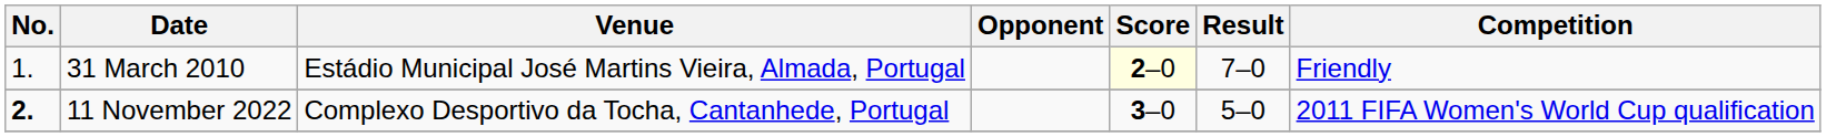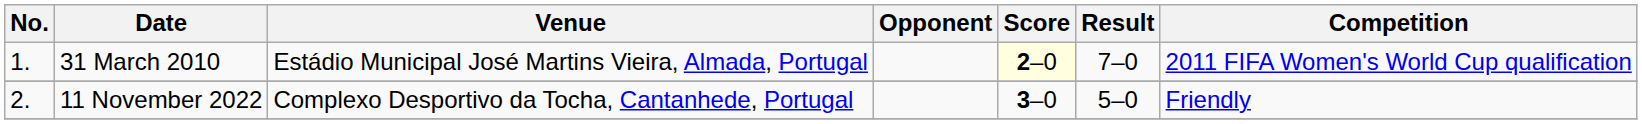 <table class="wikitable">
 <tr>
 <th>No.</th>
 <th>Date</th>
 <th>Venue</th>
 <th>Opponent</th>
 <th>Score</th>
 <th>Result</th>
 <th>Competition</th>
 </tr>
 <tr>
 <td>1.</td>
 <td>31 March 2010</td>
 <td>Estádio Municipal José Martins Vieira, <a href='#'>Almada</a>, <a href='#'>Portugal</a></td>
 <td></td>
 <td align=center style="background: lightyellow;"><strong>2</strong>–0</td>
 <td align=center>7–0</td>
-<td><a href='#'>Friendly</a></td>
+<td><a href='#'>2011 FIFA Women's World Cup qualification</a></td>
 </tr>
 <tr>
 </tr>
 <tr>
-<td><strong>2.</strong></td>
+<td>2.</td>
 <td>11 November 2022</td>
 <td>Complexo Desportivo da Tocha, <a href='#'>Cantanhede</a>, <a href='#'>Portugal</a></td>
 <td></td>
 <td align=center><strong>3</strong>–0</td>
 <td align=center>5–0</td>
-<td><a href='#'>2011 FIFA Women's World Cup qualification</a></td>
+<td><a href='#'>Friendly</a></td>
 </tr>
 <tr>
 </tr>
 </table>
